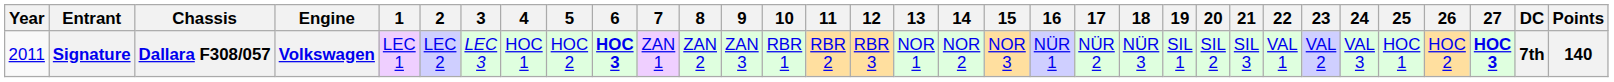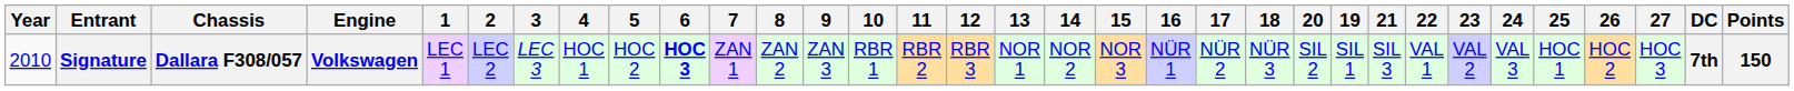 <table class="wikitable" style="text-align:center; font-size:85%">
 <tr>
 <th>Year</th>
 <th>Entrant</th>
 <th>Chassis</th>
 <th>Engine</th>
 <th>1</th>
 <th>2</th>
 <th>3</th>
 <th>4</th>
 <th>5</th>
 <th>6</th>
 <th>7</th>
 <th>8</th>
 <th>9</th>
 <th>10</th>
 <th>11</th>
 <th>12</th>
 <th>13</th>
 <th>14</th>
 <th>15</th>
 <th>16</th>
 <th>17</th>
 <th>18</th>
+<th>20</th>
 <th>19</th>
-<th>20</th>
 <th>21</th>
 <th>22</th>
 <th>23</th>
 <th>24</th>
 <th>25</th>
 <th>26</th>
 <th>27</th>
 <th>DC</th>
 <th>Points</th>
 </tr>
 <tr>
-<td><a href='#'>2011</a></td>
+<td><a href='#'>2010</a></td>
 <th><a href='#'>Signature</a></th>
 <th nowrap><a href='#'>Dallara</a> F308/057</th>
 <th><a href='#'>Volkswagen</a></th>
 <td style="background:#EFCFFF;"><a href='#'>LEC<br>1</a><br></td>
 <td style="background:#CFCFFF;"><a href='#'>LEC<br>2</a><br></td>
 <td style="background:#DFFFDF;"><em><a href='#'>LEC<br>3</a></em><br></td>
 <td style="background:#DFFFDF;"><a href='#'>HOC<br>1</a><br></td>
 <td style="background:#DFFFDF;"><a href='#'>HOC<br>2</a><br></td>
 <td style="background:#DFFFDF;"><strong><a href='#'>HOC<br>3</a><br></strong></td>
 <td style="background:#EFCFFF;"><a href='#'>ZAN<br>1</a><br></td>
 <td style="background:#DFFFDF;"><a href='#'>ZAN<br>2</a><br></td>
 <td style="background:#DFFFDF;"><a href='#'>ZAN<br>3</a><br></td>
 <td style="background:#DFFFDF;"><a href='#'>RBR<br>1</a><br></td>
 <td style="background:#FFDF9F;"><a href='#'>RBR<br>2</a><br></td>
 <td style="background:#FFDF9F;"><a href='#'>RBR<br>3</a><br></td>
 <td style="background:#DFFFDF;"><a href='#'>NOR<br>1</a><br></td>
 <td style="background:#DFFFDF;"><a href='#'>NOR<br>2</a><br></td>
 <td style="background:#FFDF9F;"><a href='#'>NOR<br>3</a><br></td>
 <td style="background:#CFCFFF;"><a href='#'>NÜR<br>1</a><br></td>
 <td style="background:#DFFFDF;"><a href='#'>NÜR<br>2</a><br></td>
 <td style="background:#DFFFDF;"><a href='#'>NÜR<br>3</a><br></td>
+<td style="background:#DFFFDF;"><a href='#'>SIL<br>2</a><br></td>
 <td style="background:#DFFFDF;"><a href='#'>SIL<br>1</a><br></td>
-<td style="background:#DFFFDF;"><a href='#'>SIL<br>2</a><br></td>
 <td style="background:#DFFFDF;"><a href='#'>SIL<br>3</a><br></td>
 <td style="background:#DFFFDF;"><a href='#'>VAL<br>1</a><br></td>
 <td style="background:#CFCFFF;"><a href='#'>VAL<br>2</a><br></td>
 <td style="background:#DFFFDF;"><a href='#'>VAL<br>3</a><br></td>
 <td style="background:#DFFFDF;"><a href='#'>HOC<br>1</a><br></td>
 <td style="background:#FFDF9F;"><a href='#'>HOC<br>2</a><br></td>
-<td style="background:#DFFFDF;"><strong><a href='#'>HOC<br>3</a><br></strong></td>
+<td style="background:#DFFFDF;"><a href='#'>HOC<br>3</a><br></td>
 <th>7th</th>
-<th>140</th>
+<th>150</th>
 </tr>
 </table>
